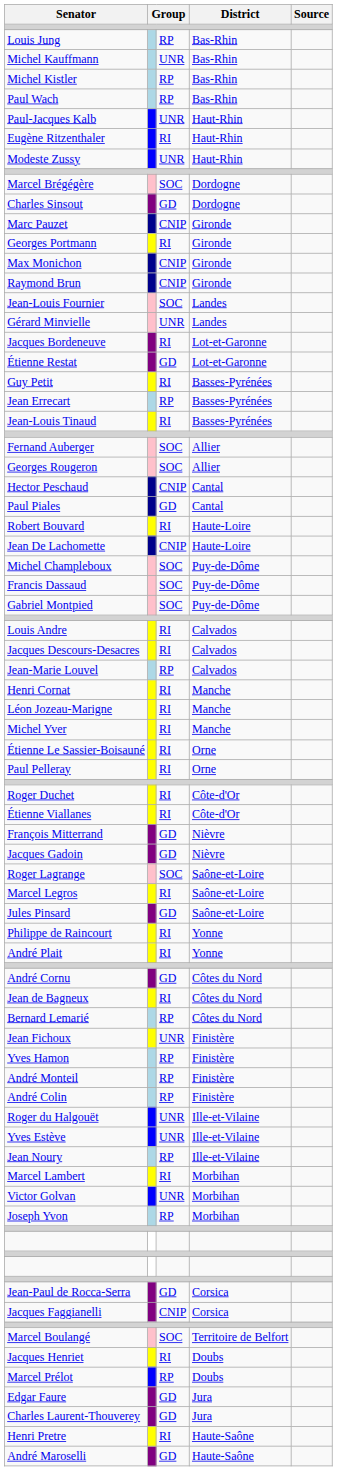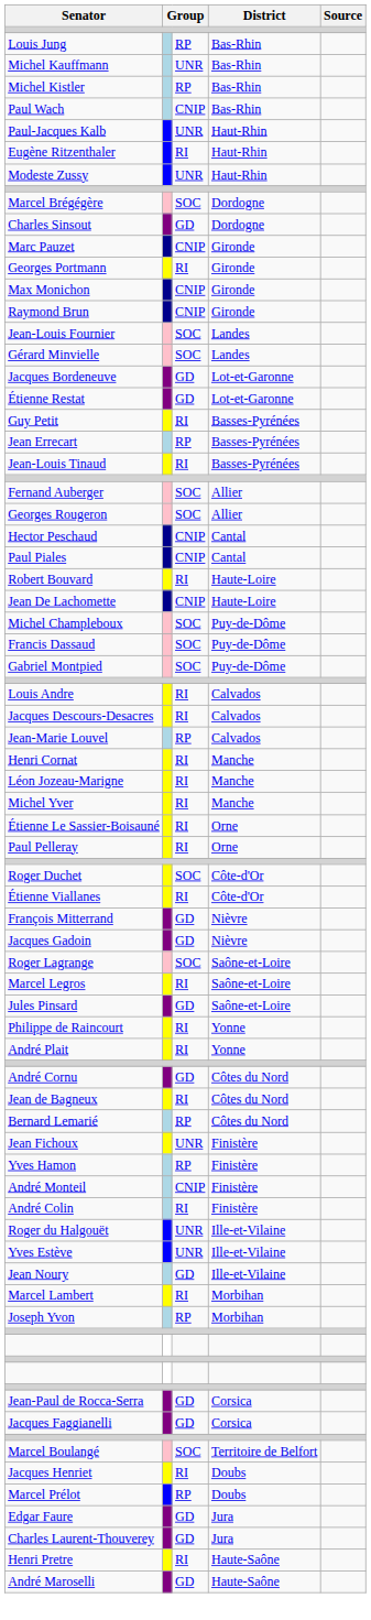 <table class="wikitable" style="font-size: 95%">
 <tr>
 <th>Senator</th>
 <th colspan=2>Group</th>
 <th>District</th>
 <th>Source</th>
 </tr>
 <tr>
 <td bgcolor="lightgray" colspan=5></td>
 </tr>
 <tr>
 <td><a href='#'>Louis Jung</a></td>
 <td bgcolor="lightblue"> </td>
 <td><a href='#'>RP</a></td>
 <td><a href='#'>Bas-Rhin</a></td>
 <td></td>
 </tr>
 <tr>
 <td><a href='#'>Michel Kauffmann</a></td>
 <td bgcolor="lightblue"> </td>
 <td><a href='#'>UNR</a></td>
 <td><a href='#'>Bas-Rhin</a></td>
 <td></td>
 </tr>
 <tr>
 <td><a href='#'>Michel Kistler</a></td>
 <td bgcolor="lightblue"> </td>
 <td><a href='#'>RP</a></td>
 <td><a href='#'>Bas-Rhin</a></td>
 <td></td>
 </tr>
 <tr>
 <td><a href='#'>Paul Wach</a></td>
 <td bgcolor="lightblue"> </td>
-<td><a href='#'>RP</a></td>
+<td><a href='#'>CNIP</a></td>
 <td><a href='#'>Bas-Rhin</a></td>
 <td></td>
 </tr>
 <tr>
 <td><a href='#'>Paul-Jacques Kalb</a></td>
 <td bgcolor="blue"> </td>
 <td><a href='#'>UNR</a></td>
 <td><a href='#'>Haut-Rhin</a></td>
 <td></td>
 </tr>
 <tr>
 <td><a href='#'>Eugène Ritzenthaler</a></td>
 <td bgcolor="blue"> </td>
 <td><a href='#'>RI</a></td>
 <td><a href='#'>Haut-Rhin</a></td>
 <td></td>
 </tr>
 <tr>
 <td><a href='#'>Modeste Zussy</a></td>
 <td bgcolor="blue"> </td>
 <td><a href='#'>UNR</a></td>
 <td><a href='#'>Haut-Rhin</a></td>
 <td></td>
 </tr>
 <tr>
 <td bgcolor="lightgray" colspan=5></td>
 </tr>
 <tr>
 <td><a href='#'>Marcel Brégégère</a></td>
 <td bgcolor="pink"> </td>
 <td><a href='#'>SOC</a></td>
 <td><a href='#'>Dordogne</a></td>
 <td></td>
 </tr>
 <tr>
 <td><a href='#'>Charles Sinsout</a></td>
 <td bgcolor="purple"> </td>
 <td><a href='#'>GD</a></td>
 <td><a href='#'>Dordogne</a></td>
 <td></td>
 </tr>
 <tr>
 <td><a href='#'>Marc Pauzet</a></td>
 <td bgcolor="darkblue"> </td>
 <td><a href='#'>CNIP</a></td>
 <td><a href='#'>Gironde</a></td>
 <td></td>
 </tr>
 <tr>
 <td><a href='#'>Georges Portmann</a></td>
 <td bgcolor="yellow"> </td>
 <td><a href='#'>RI</a></td>
 <td><a href='#'>Gironde</a></td>
 <td></td>
 </tr>
 <tr>
 <td><a href='#'>Max Monichon</a></td>
 <td bgcolor="darkblue"> </td>
 <td><a href='#'>CNIP</a></td>
 <td><a href='#'>Gironde</a></td>
 <td></td>
 </tr>
 <tr>
 <td><a href='#'>Raymond Brun</a></td>
 <td bgcolor="darkblue"> </td>
 <td><a href='#'>CNIP</a></td>
 <td><a href='#'>Gironde</a></td>
 <td></td>
 </tr>
 <tr>
 <td><a href='#'>Jean-Louis Fournier</a></td>
 <td bgcolor="pink"> </td>
 <td><a href='#'>SOC</a></td>
 <td><a href='#'>Landes</a></td>
 <td></td>
 </tr>
 <tr>
 <td><a href='#'>Gérard Minvielle</a></td>
 <td bgcolor="pink"> </td>
-<td><a href='#'>UNR</a></td>
+<td><a href='#'>SOC</a></td>
 <td><a href='#'>Landes</a></td>
 <td></td>
 </tr>
 <tr>
 <td><a href='#'>Jacques Bordeneuve</a></td>
 <td bgcolor="purple"> </td>
-<td><a href='#'>RI</a></td>
+<td><a href='#'>GD</a></td>
 <td><a href='#'>Lot-et-Garonne</a></td>
 <td></td>
 </tr>
 <tr>
 <td><a href='#'>Étienne Restat</a></td>
 <td bgcolor="purple"> </td>
 <td><a href='#'>GD</a></td>
 <td><a href='#'>Lot-et-Garonne</a></td>
 <td></td>
 </tr>
 <tr>
 <td><a href='#'>Guy Petit</a></td>
 <td bgcolor="yellow"> </td>
 <td><a href='#'>RI</a></td>
 <td><a href='#'>Basses-Pyrénées</a></td>
 <td></td>
 </tr>
 <tr>
 <td><a href='#'>Jean Errecart</a></td>
 <td bgcolor="lightblue"> </td>
 <td><a href='#'>RP</a></td>
 <td><a href='#'>Basses-Pyrénées</a></td>
 <td></td>
 </tr>
 <tr>
 <td><a href='#'>Jean-Louis Tinaud</a></td>
 <td bgcolor="yellow"> </td>
 <td><a href='#'>RI</a></td>
 <td><a href='#'>Basses-Pyrénées</a></td>
 <td></td>
 </tr>
 <tr>
 <td bgcolor="lightgray" colspan=5></td>
 </tr>
 <tr>
 <td><a href='#'>Fernand Auberger</a></td>
 <td bgcolor="pink"> </td>
 <td><a href='#'>SOC</a></td>
 <td><a href='#'>Allier</a></td>
 <td></td>
 </tr>
 <tr>
 <td><a href='#'>Georges Rougeron</a></td>
 <td bgcolor="pink"> </td>
 <td><a href='#'>SOC</a></td>
 <td><a href='#'>Allier</a></td>
 <td></td>
 </tr>
 <tr>
 <td><a href='#'>Hector Peschaud</a></td>
 <td bgcolor="darkblue"> </td>
 <td><a href='#'>CNIP</a></td>
 <td><a href='#'>Cantal</a></td>
 <td></td>
 </tr>
 <tr>
 <td><a href='#'>Paul Piales</a></td>
 <td bgcolor="darkblue"> </td>
-<td><a href='#'>GD</a></td>
+<td><a href='#'>CNIP</a></td>
 <td><a href='#'>Cantal</a></td>
 <td></td>
 </tr>
 <tr>
 <td><a href='#'>Robert Bouvard</a></td>
 <td bgcolor="yellow"> </td>
 <td><a href='#'>RI</a></td>
 <td><a href='#'>Haute-Loire</a></td>
 <td></td>
 </tr>
 <tr>
 <td><a href='#'>Jean De Lachomette</a></td>
 <td bgcolor="darkblue"> </td>
 <td><a href='#'>CNIP</a></td>
 <td><a href='#'>Haute-Loire</a></td>
 <td></td>
 </tr>
 <tr>
 <td><a href='#'>Michel Champleboux</a></td>
 <td bgcolor="pink"> </td>
 <td><a href='#'>SOC</a></td>
 <td><a href='#'>Puy-de-Dôme</a></td>
 <td></td>
 </tr>
 <tr>
 <td><a href='#'>Francis Dassaud</a></td>
 <td bgcolor="pink"> </td>
 <td><a href='#'>SOC</a></td>
 <td><a href='#'>Puy-de-Dôme</a></td>
 <td></td>
 </tr>
 <tr>
 <td><a href='#'>Gabriel Montpied</a></td>
 <td bgcolor="pink"> </td>
 <td><a href='#'>SOC</a></td>
 <td><a href='#'>Puy-de-Dôme</a></td>
 <td></td>
 </tr>
 <tr>
 <td bgcolor="lightgray" colspan=5></td>
 </tr>
 <tr>
 <td><a href='#'>Louis Andre</a></td>
 <td bgcolor="yellow"> </td>
 <td><a href='#'>RI</a></td>
 <td><a href='#'>Calvados</a></td>
 <td></td>
 </tr>
 <tr>
 <td><a href='#'>Jacques Descours-Desacres</a></td>
 <td bgcolor="yellow"> </td>
 <td><a href='#'>RI</a></td>
 <td><a href='#'>Calvados</a></td>
 <td></td>
 </tr>
 <tr>
 <td><a href='#'>Jean-Marie Louvel</a></td>
 <td bgcolor="lightblue"> </td>
 <td><a href='#'>RP</a></td>
 <td><a href='#'>Calvados</a></td>
 <td></td>
 </tr>
 <tr>
 <td><a href='#'>Henri Cornat</a></td>
 <td bgcolor="yellow"> </td>
 <td><a href='#'>RI</a></td>
 <td><a href='#'>Manche</a></td>
 <td></td>
 </tr>
 <tr>
 <td><a href='#'>Léon Jozeau-Marigne</a></td>
 <td bgcolor="yellow"> </td>
 <td><a href='#'>RI</a></td>
 <td><a href='#'>Manche</a></td>
 <td></td>
 </tr>
 <tr>
 <td><a href='#'>Michel Yver</a></td>
 <td bgcolor="yellow"> </td>
 <td><a href='#'>RI</a></td>
 <td><a href='#'>Manche</a></td>
 <td></td>
 </tr>
 <tr>
 <td><a href='#'>Étienne Le Sassier-Boisauné</a></td>
 <td bgcolor="yellow"> </td>
 <td><a href='#'>RI</a></td>
 <td><a href='#'>Orne</a></td>
 <td></td>
 </tr>
 <tr>
 <td><a href='#'>Paul Pelleray</a></td>
 <td bgcolor="yellow"> </td>
 <td><a href='#'>RI</a></td>
 <td><a href='#'>Orne</a></td>
 <td></td>
 </tr>
 <tr>
 <td bgcolor="lightgray" colspan=5></td>
 </tr>
 <tr>
 <td><a href='#'>Roger Duchet</a></td>
 <td bgcolor="yellow"> </td>
-<td><a href='#'>RI</a></td>
+<td><a href='#'>SOC</a></td>
 <td><a href='#'>Côte-d'Or</a></td>
 <td></td>
 </tr>
 <tr>
 <td><a href='#'>Étienne Viallanes</a></td>
 <td bgcolor="yellow"> </td>
 <td><a href='#'>RI</a></td>
 <td><a href='#'>Côte-d'Or</a></td>
 <td></td>
 </tr>
 <tr>
 <td><a href='#'>François Mitterrand</a></td>
 <td bgcolor="purple"> </td>
 <td><a href='#'>GD</a></td>
 <td><a href='#'>Nièvre</a></td>
 <td></td>
 </tr>
 <tr>
 <td><a href='#'>Jacques Gadoin</a></td>
 <td bgcolor="purple"> </td>
 <td><a href='#'>GD</a></td>
 <td><a href='#'>Nièvre</a></td>
 <td></td>
 </tr>
 <tr>
 <td><a href='#'>Roger Lagrange</a></td>
 <td bgcolor="pink"> </td>
 <td><a href='#'>SOC</a></td>
 <td><a href='#'>Saône-et-Loire</a></td>
 <td></td>
 </tr>
 <tr>
 <td><a href='#'>Marcel Legros</a></td>
 <td bgcolor="yellow"> </td>
 <td><a href='#'>RI</a></td>
 <td><a href='#'>Saône-et-Loire</a></td>
 <td></td>
 </tr>
 <tr>
 <td><a href='#'>Jules Pinsard</a></td>
 <td bgcolor="purple"> </td>
 <td><a href='#'>GD</a></td>
 <td><a href='#'>Saône-et-Loire</a></td>
 <td></td>
 </tr>
 <tr>
 <td><a href='#'>Philippe de Raincourt</a></td>
 <td bgcolor="yellow"> </td>
 <td><a href='#'>RI</a></td>
 <td><a href='#'>Yonne</a></td>
 <td></td>
 </tr>
 <tr>
 <td><a href='#'>André Plait</a></td>
 <td bgcolor="yellow"> </td>
 <td><a href='#'>RI</a></td>
 <td><a href='#'>Yonne</a></td>
 <td></td>
 </tr>
 <tr>
 <td bgcolor="lightgray" colspan=5></td>
 </tr>
 <tr>
 <td><a href='#'>André Cornu</a></td>
 <td bgcolor="purple"> </td>
 <td><a href='#'>GD</a></td>
 <td><a href='#'>Côtes du Nord</a></td>
 <td></td>
 </tr>
 <tr>
 <td><a href='#'>Jean de Bagneux</a></td>
 <td bgcolor="yellow"> </td>
 <td><a href='#'>RI</a></td>
 <td><a href='#'>Côtes du Nord</a></td>
 <td></td>
 </tr>
 <tr>
 <td><a href='#'>Bernard Lemarié</a></td>
 <td bgcolor="lightblue"> </td>
 <td><a href='#'>RP</a></td>
 <td><a href='#'>Côtes du Nord</a></td>
 <td></td>
 </tr>
 <tr>
 <td><a href='#'>Jean Fichoux</a></td>
 <td bgcolor="yellow"> </td>
 <td><a href='#'>UNR</a></td>
 <td><a href='#'>Finistère</a></td>
 <td></td>
 </tr>
 <tr>
 <td><a href='#'>Yves Hamon</a></td>
 <td bgcolor="lightblue"> </td>
 <td><a href='#'>RP</a></td>
 <td><a href='#'>Finistère</a></td>
 <td></td>
 </tr>
 <tr>
 <td><a href='#'>André Monteil</a></td>
 <td bgcolor="lightblue"> </td>
-<td><a href='#'>RP</a></td>
+<td><a href='#'>CNIP</a></td>
 <td><a href='#'>Finistère</a></td>
 <td></td>
 </tr>
 <tr>
 <td><a href='#'>André Colin</a></td>
 <td bgcolor="lightblue"> </td>
-<td><a href='#'>RP</a></td>
+<td><a href='#'>RI</a></td>
 <td><a href='#'>Finistère</a></td>
 <td></td>
 </tr>
 <tr>
 <td><a href='#'>Roger du Halgouët</a></td>
 <td bgcolor="blue"> </td>
 <td><a href='#'>UNR</a></td>
 <td><a href='#'>Ille-et-Vilaine</a></td>
 <td></td>
 </tr>
 <tr>
 <td><a href='#'>Yves Estève</a></td>
 <td bgcolor="blue"> </td>
 <td><a href='#'>UNR</a></td>
 <td><a href='#'>Ille-et-Vilaine</a></td>
 <td></td>
 </tr>
 <tr>
 <td><a href='#'>Jean Noury</a></td>
 <td bgcolor="lightblue"> </td>
-<td><a href='#'>RP</a></td>
+<td><a href='#'>GD</a></td>
 <td><a href='#'>Ille-et-Vilaine</a></td>
 <td></td>
 </tr>
 <tr>
 <td><a href='#'>Marcel Lambert</a></td>
 <td bgcolor="yellow"> </td>
 <td><a href='#'>RI</a></td>
-<td><a href='#'>Morbihan</a></td>
-<td></td>
-</tr>
-<tr>
-<td><a href='#'>Victor Golvan</a></td>
-<td bgcolor="blue"> </td>
-<td><a href='#'>UNR</a></td>
 <td><a href='#'>Morbihan</a></td>
 <td></td>
 </tr>
 <tr>
 <td><a href='#'>Joseph Yvon</a></td>
 <td bgcolor="lightblue"> </td>
 <td><a href='#'>RP</a></td>
 <td><a href='#'>Morbihan</a></td>
 <td></td>
 </tr>
 <tr>
 <td bgcolor="lightgray" colspan=5></td>
 </tr>
 <tr>
 <td></td>
 <td bgcolor="white"> </td>
 <td></td>
 <td></td>
 <td></td>
 </tr>
 <tr>
 <td bgcolor="lightgray" colspan=5></td>
 </tr>
 <tr>
 <td></td>
 <td bgcolor="white"> </td>
 <td></td>
 <td></td>
 <td></td>
 </tr>
 <tr>
 <td bgcolor="lightgray" colspan=5></td>
 </tr>
 <tr>
 <td><a href='#'>Jean-Paul de Rocca-Serra</a></td>
 <td bgcolor="purple"> </td>
 <td><a href='#'>GD</a></td>
 <td><a href='#'>Corsica</a></td>
 <td></td>
 </tr>
 <tr>
 <td><a href='#'>Jacques Faggianelli</a></td>
 <td bgcolor="purple"> </td>
-<td><a href='#'>CNIP</a></td>
+<td><a href='#'>GD</a></td>
 <td><a href='#'>Corsica</a></td>
 <td></td>
 </tr>
 <tr>
 <td bgcolor="lightgray" colspan=5></td>
 </tr>
 <tr>
 <td><a href='#'>Marcel Boulangé</a></td>
 <td bgcolor="pink"> </td>
 <td><a href='#'>SOC</a></td>
 <td><a href='#'>Territoire de Belfort</a></td>
 <td></td>
 </tr>
 <tr>
 <td><a href='#'>Jacques Henriet</a></td>
 <td bgcolor="yellow"> </td>
 <td><a href='#'>RI</a></td>
 <td><a href='#'>Doubs</a></td>
 <td></td>
 </tr>
 <tr>
 <td><a href='#'>Marcel Prélot</a></td>
 <td bgcolor="blue"> </td>
 <td><a href='#'>RP</a></td>
 <td><a href='#'>Doubs</a></td>
 <td></td>
 </tr>
 <tr>
 <td><a href='#'>Edgar Faure</a></td>
 <td bgcolor="purple"> </td>
 <td><a href='#'>GD</a></td>
 <td><a href='#'>Jura</a></td>
 <td></td>
 </tr>
 <tr>
 <td><a href='#'>Charles Laurent-Thouverey</a></td>
 <td bgcolor="purple"> </td>
 <td><a href='#'>GD</a></td>
 <td><a href='#'>Jura</a></td>
 <td></td>
 </tr>
 <tr>
 <td><a href='#'>Henri Pretre</a></td>
 <td bgcolor="yellow"> </td>
 <td><a href='#'>RI</a></td>
 <td><a href='#'>Haute-Saône</a></td>
 <td></td>
 </tr>
 <tr>
 <td><a href='#'>André Maroselli</a></td>
 <td bgcolor="purple"> </td>
 <td><a href='#'>GD</a></td>
 <td><a href='#'>Haute-Saône</a></td>
 <td></td>
 </tr>
 </table>
